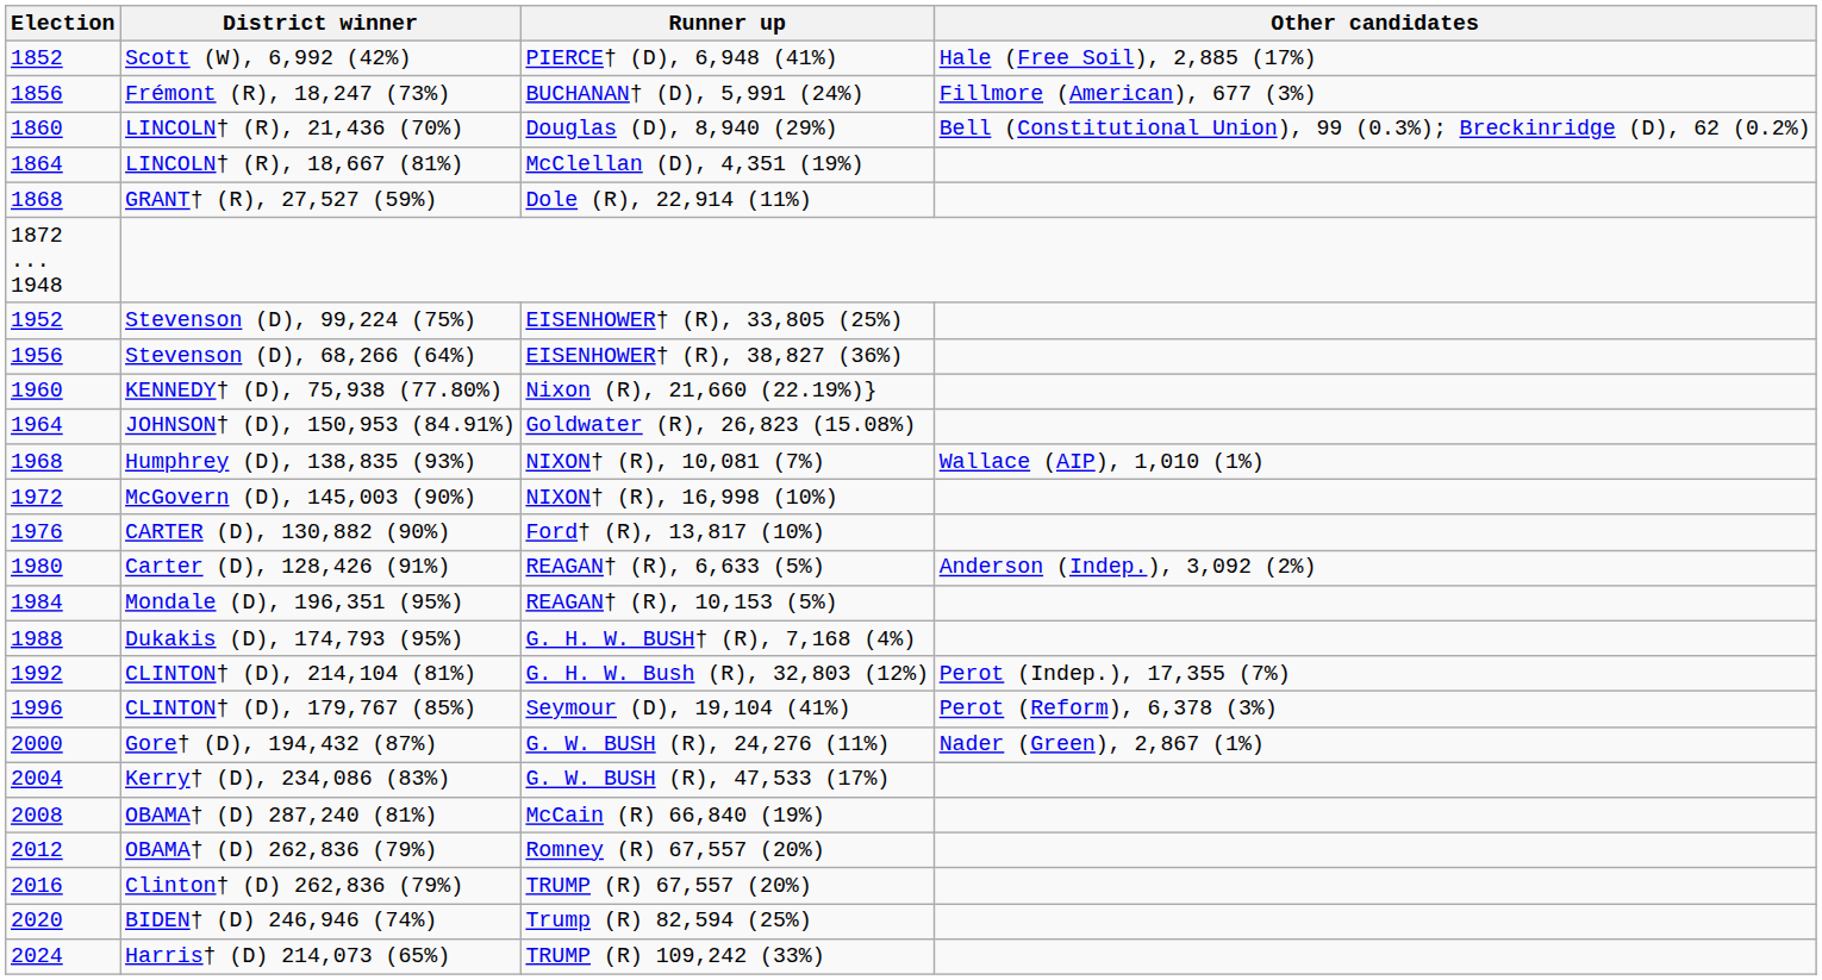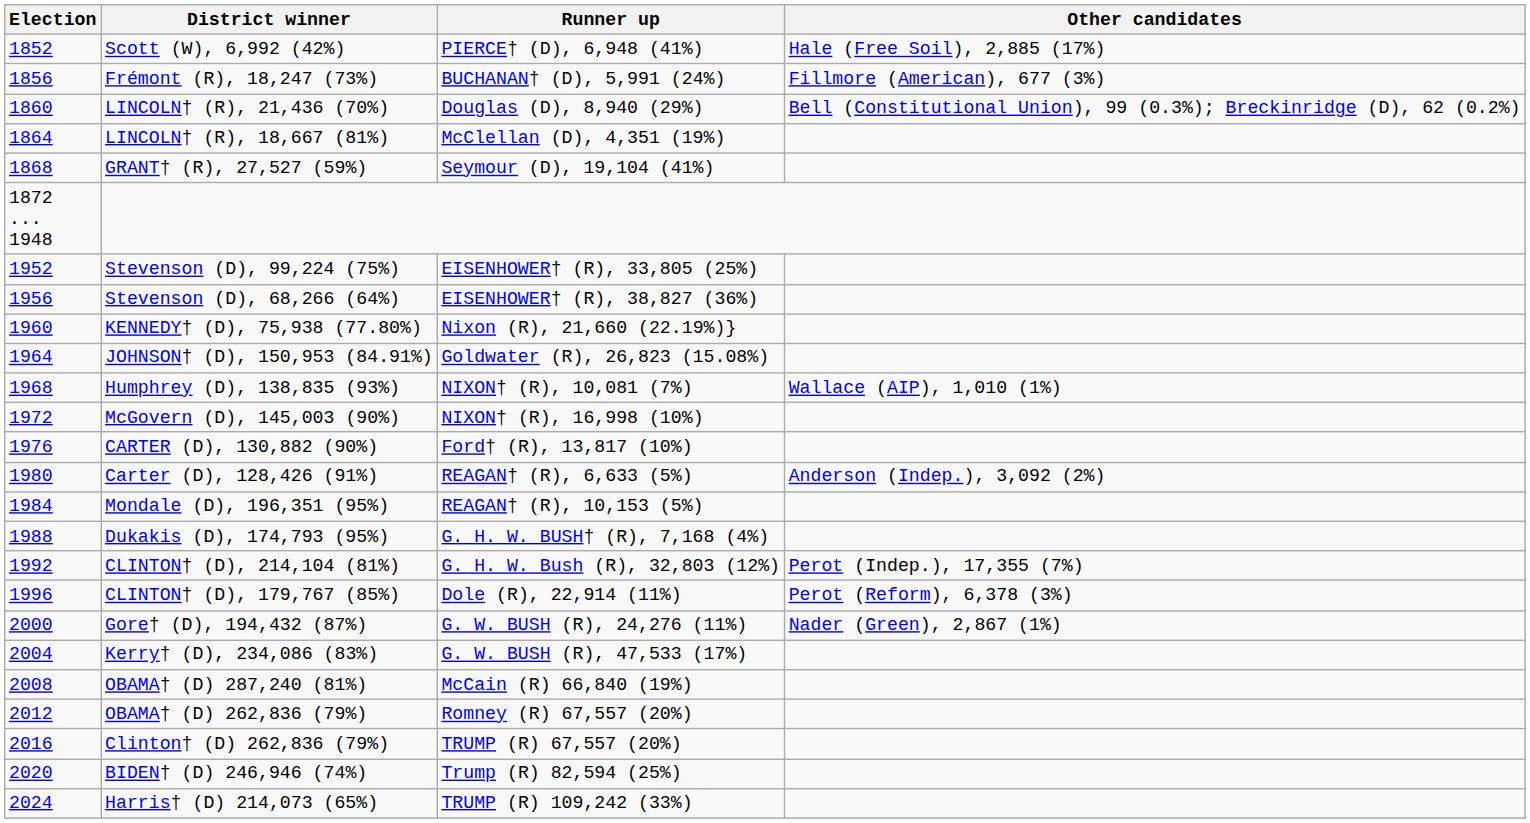 <table class="wikitable">
 <tr>
 <th>Election</th>
 <th>District winner</th>
 <th>Runner up</th>
 <th>Other candidates</th>
 </tr>
 <tr>
 <td><a href='#'>1852</a></td>
 <td><a href='#'>Scott</a> (W), 6,992 (42%)</td>
 <td><a href='#'>PIERCE</a>† (D), 6,948 (41%)</td>
 <td><a href='#'>Hale</a> (<a href='#'>Free Soil</a>), 2,885 (17%)</td>
 </tr>
 <tr>
 <td><a href='#'>1856</a></td>
 <td><a href='#'>Frémont</a> (R), 18,247 (73%)</td>
 <td><a href='#'>BUCHANAN</a>† (D), 5,991 (24%)</td>
 <td><a href='#'>Fillmore</a> (<a href='#'>American</a>), 677 (3%)</td>
 </tr>
 <tr>
 <td><a href='#'>1860</a></td>
 <td><a href='#'>LINCOLN</a>† (R), 21,436 (70%)</td>
 <td><a href='#'>Douglas</a> (D), 8,940 (29%)</td>
 <td><a href='#'>Bell</a> (<a href='#'>Constitutional Union</a>), 99 (0.3%); <a href='#'>Breckinridge</a> (D), 62 (0.2%)</td>
 </tr>
 <tr>
 <td><a href='#'>1864</a></td>
 <td><a href='#'>LINCOLN</a>† (R), 18,667 (81%)</td>
 <td><a href='#'>McClellan</a> (D), 4,351 (19%)</td>
 <td></td>
 </tr>
 <tr>
 <td><a href='#'>1868</a></td>
 <td><a href='#'>GRANT</a>† (R), 27,527 (59%)</td>
-<td><a href='#'>Dole</a> (R), 22,914 (11%)</td>
+<td><a href='#'>Seymour</a> (D), 19,104 (41%)</td>
 <td></td>
 </tr>
 <tr>
 <td>1872<br>...<br>1948</td>
 <td colspan=3></td>
 </tr>
 <tr>
 <td><a href='#'>1952</a></td>
 <td><a href='#'>Stevenson</a> (D), 99,224 (75%)</td>
 <td><a href='#'>EISENHOWER</a>† (R), 33,805 (25%)</td>
 <td></td>
 </tr>
 <tr>
 <td><a href='#'>1956</a></td>
 <td><a href='#'>Stevenson</a> (D), 68,266 (64%)</td>
 <td><a href='#'>EISENHOWER</a>† (R), 38,827 (36%)</td>
 <td></td>
 </tr>
 <tr>
 <td><a href='#'>1960</a></td>
 <td><a href='#'>KENNEDY</a>† (D), 75,938 (77.80%)</td>
 <td><a href='#'>Nixon</a> (R), 21,660 (22.19%)}</td>
 <td></td>
 </tr>
 <tr>
 <td><a href='#'>1964</a></td>
 <td><a href='#'>JOHNSON</a>† (D), 150,953 (84.91%)</td>
 <td><a href='#'>Goldwater</a> (R), 26,823 (15.08%)</td>
 <td></td>
 </tr>
 <tr>
 <td><a href='#'>1968</a></td>
 <td><a href='#'>Humphrey</a> (D), 138,835 (93%)</td>
 <td><a href='#'>NIXON</a>† (R), 10,081 (7%)</td>
 <td><a href='#'>Wallace</a> (<a href='#'>AIP</a>), 1,010 (1%)</td>
 </tr>
 <tr>
 <td><a href='#'>1972</a></td>
 <td><a href='#'>McGovern</a> (D), 145,003 (90%)</td>
 <td><a href='#'>NIXON</a>† (R), 16,998 (10%)</td>
 <td></td>
 </tr>
 <tr>
 <td><a href='#'>1976</a></td>
 <td><a href='#'>CARTER</a> (D), 130,882 (90%)</td>
 <td><a href='#'>Ford</a>† (R), 13,817 (10%)</td>
 <td></td>
 </tr>
 <tr>
 <td><a href='#'>1980</a></td>
 <td><a href='#'>Carter</a> (D), 128,426 (91%)</td>
 <td><a href='#'>REAGAN</a>† (R), 6,633 (5%)</td>
 <td><a href='#'>Anderson</a> (<a href='#'>Indep.</a>), 3,092 (2%)</td>
 </tr>
 <tr>
 <td><a href='#'>1984</a></td>
 <td><a href='#'>Mondale</a> (D), 196,351 (95%)</td>
 <td><a href='#'>REAGAN</a>† (R), 10,153 (5%)</td>
 <td></td>
 </tr>
 <tr>
 <td><a href='#'>1988</a></td>
 <td><a href='#'>Dukakis</a> (D), 174,793 (95%)</td>
 <td><a href='#'>G. H. W. BUSH</a>† (R), 7,168 (4%)</td>
 <td></td>
 </tr>
 <tr>
 <td><a href='#'>1992</a></td>
 <td><a href='#'>CLINTON</a>† (D), 214,104 (81%)</td>
 <td><a href='#'>G. H. W. Bush</a> (R), 32,803 (12%)</td>
 <td><a href='#'>Perot</a> (Indep.), 17,355 (7%)</td>
 </tr>
 <tr>
 <td><a href='#'>1996</a></td>
 <td><a href='#'>CLINTON</a>† (D), 179,767 (85%)</td>
-<td><a href='#'>Seymour</a> (D), 19,104 (41%)</td>
+<td><a href='#'>Dole</a> (R), 22,914 (11%)</td>
 <td><a href='#'>Perot</a> (<a href='#'>Reform</a>), 6,378 (3%)</td>
 </tr>
 <tr>
 <td><a href='#'>2000</a></td>
 <td><a href='#'>Gore</a>† (D), 194,432 (87%)</td>
 <td><a href='#'>G. W. BUSH</a> (R), 24,276 (11%)</td>
 <td><a href='#'>Nader</a> (<a href='#'>Green</a>), 2,867 (1%)</td>
 </tr>
 <tr>
 <td><a href='#'>2004</a></td>
 <td><a href='#'>Kerry</a>† (D), 234,086 (83%)</td>
 <td><a href='#'>G. W. BUSH</a> (R), 47,533 (17%)</td>
 <td></td>
 </tr>
 <tr>
 <td><a href='#'>2008</a></td>
 <td><a href='#'>OBAMA</a>† (D) 287,240 (81%)</td>
 <td><a href='#'>McCain</a> (R)   66,840 (19%)</td>
 <td></td>
 </tr>
 <tr>
 <td><a href='#'>2012</a></td>
 <td><a href='#'>OBAMA</a>† (D) 262,836 (79%)</td>
 <td><a href='#'>Romney</a> (R)          67,557 (20%)</td>
 <td></td>
 </tr>
 <tr>
 <td><a href='#'>2016</a></td>
 <td><a href='#'>Clinton</a>† (D) 262,836 (79%)</td>
 <td><a href='#'>TRUMP</a> (R)          67,557 (20%)</td>
 <td></td>
 </tr>
 <tr>
 <td><a href='#'>2020</a></td>
 <td><a href='#'>BIDEN</a>† (D) 246,946 (74%)</td>
 <td><a href='#'>Trump</a> (R)       82,594  (25%)</td>
 <td></td>
 </tr>
 <tr>
 <td><a href='#'>2024</a></td>
 <td><a href='#'>Harris</a>† (D)  214,073 (65%)</td>
 <td><a href='#'>TRUMP</a> (R)          109,242 (33%)</td>
 <td></td>
 </tr>
 </table>
